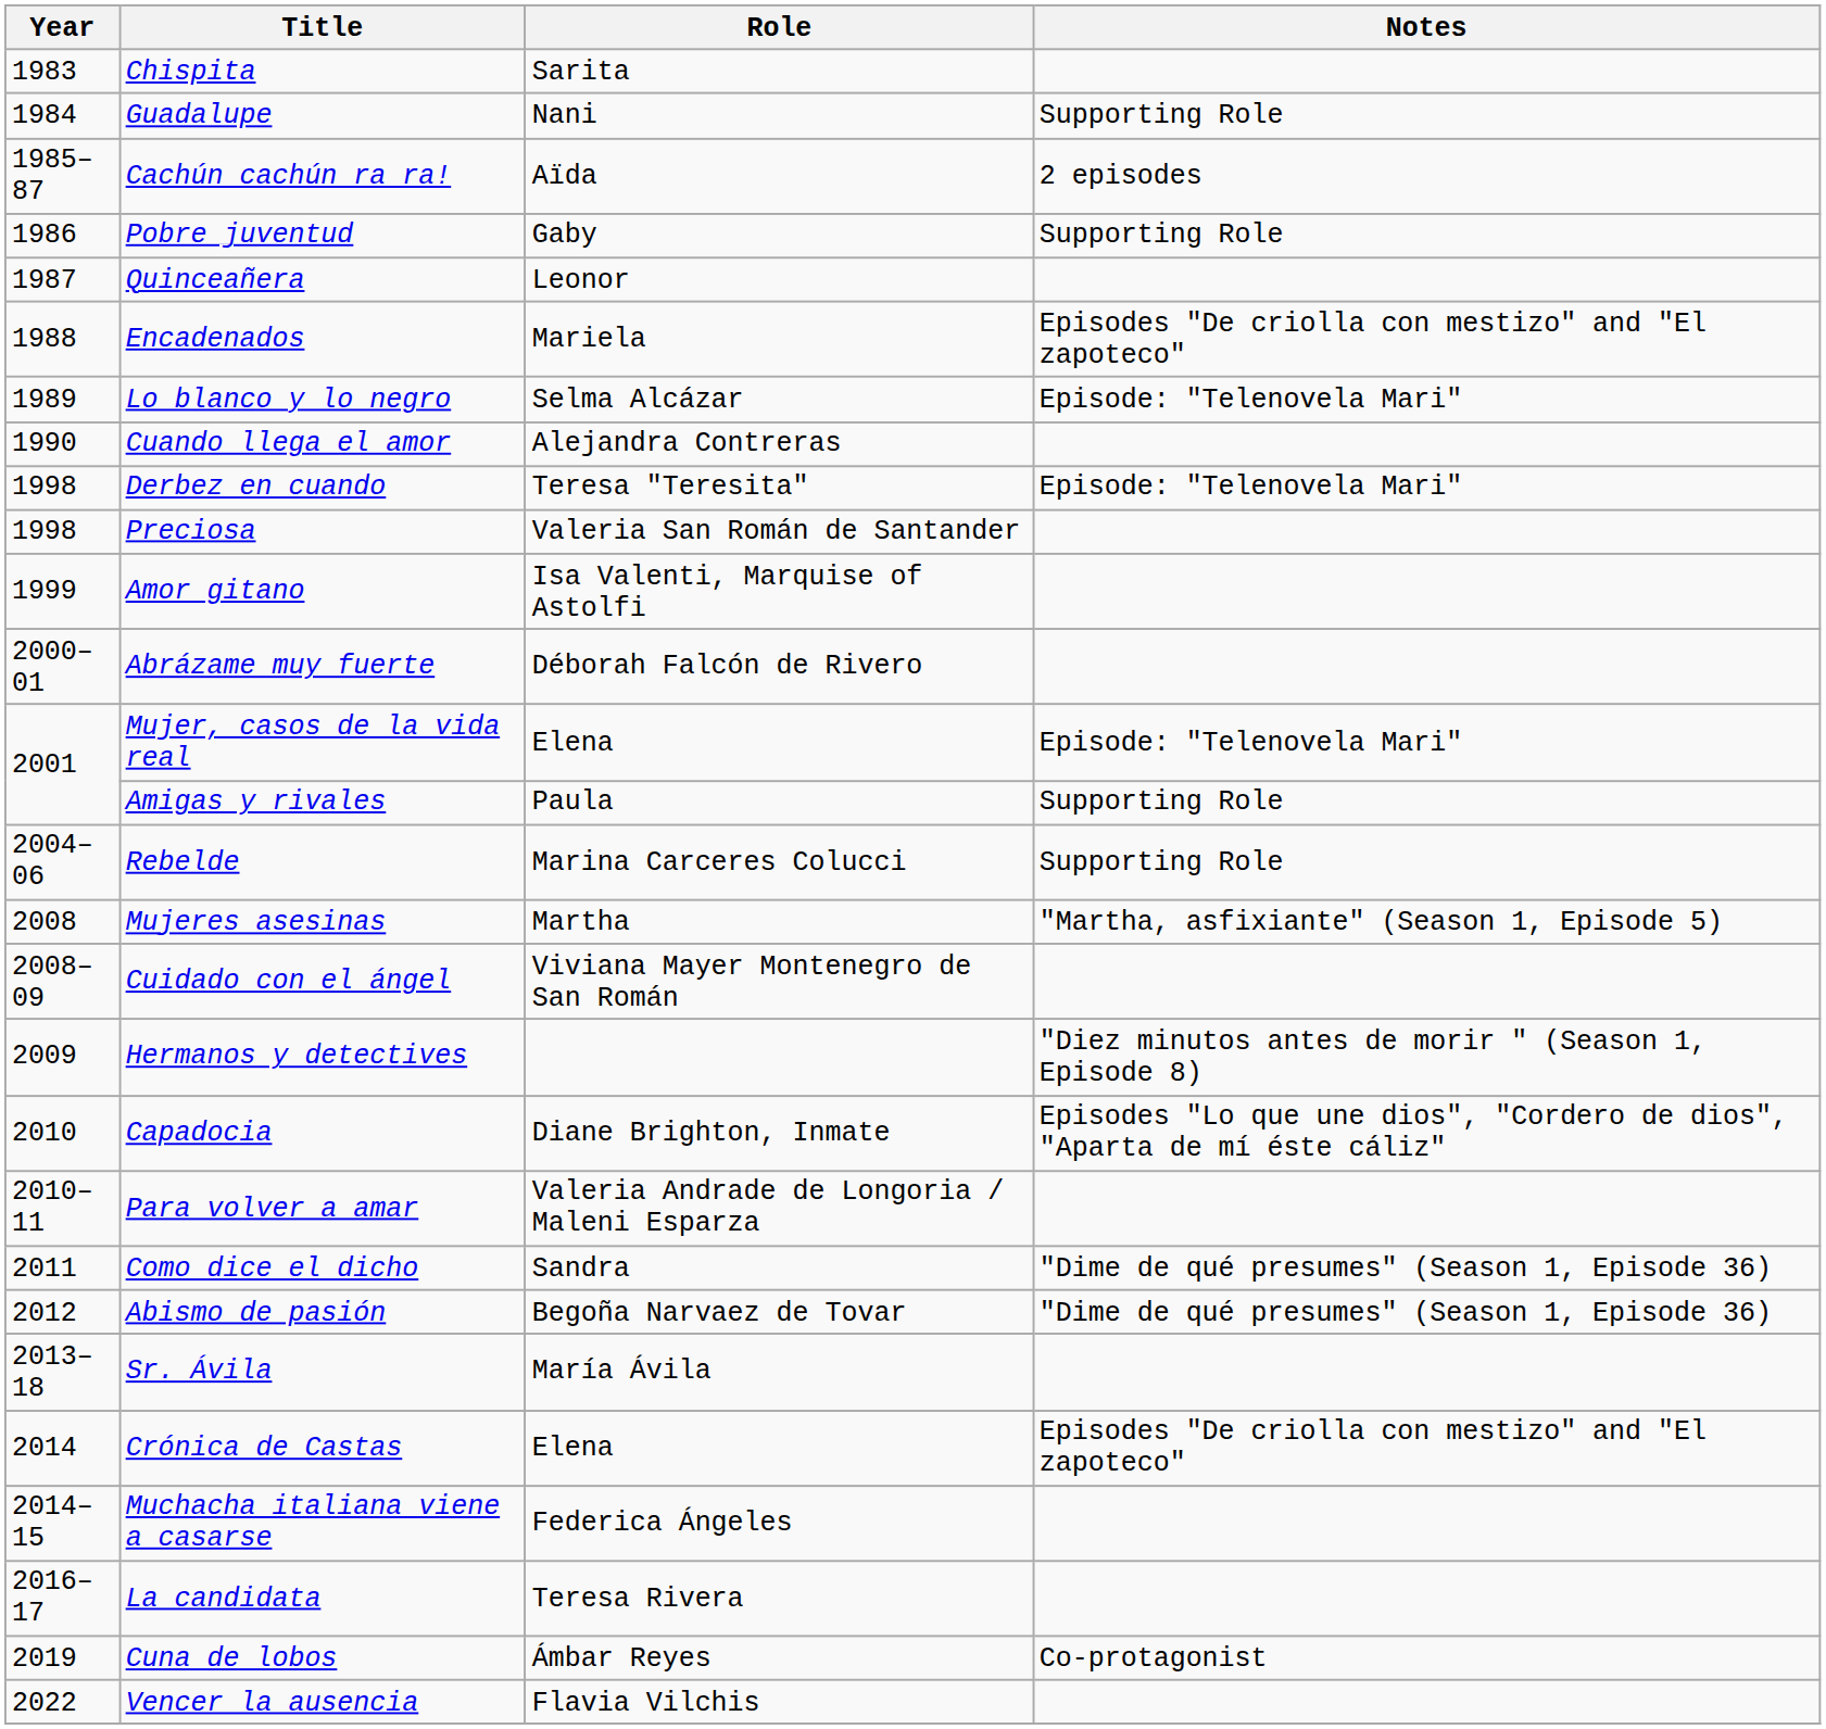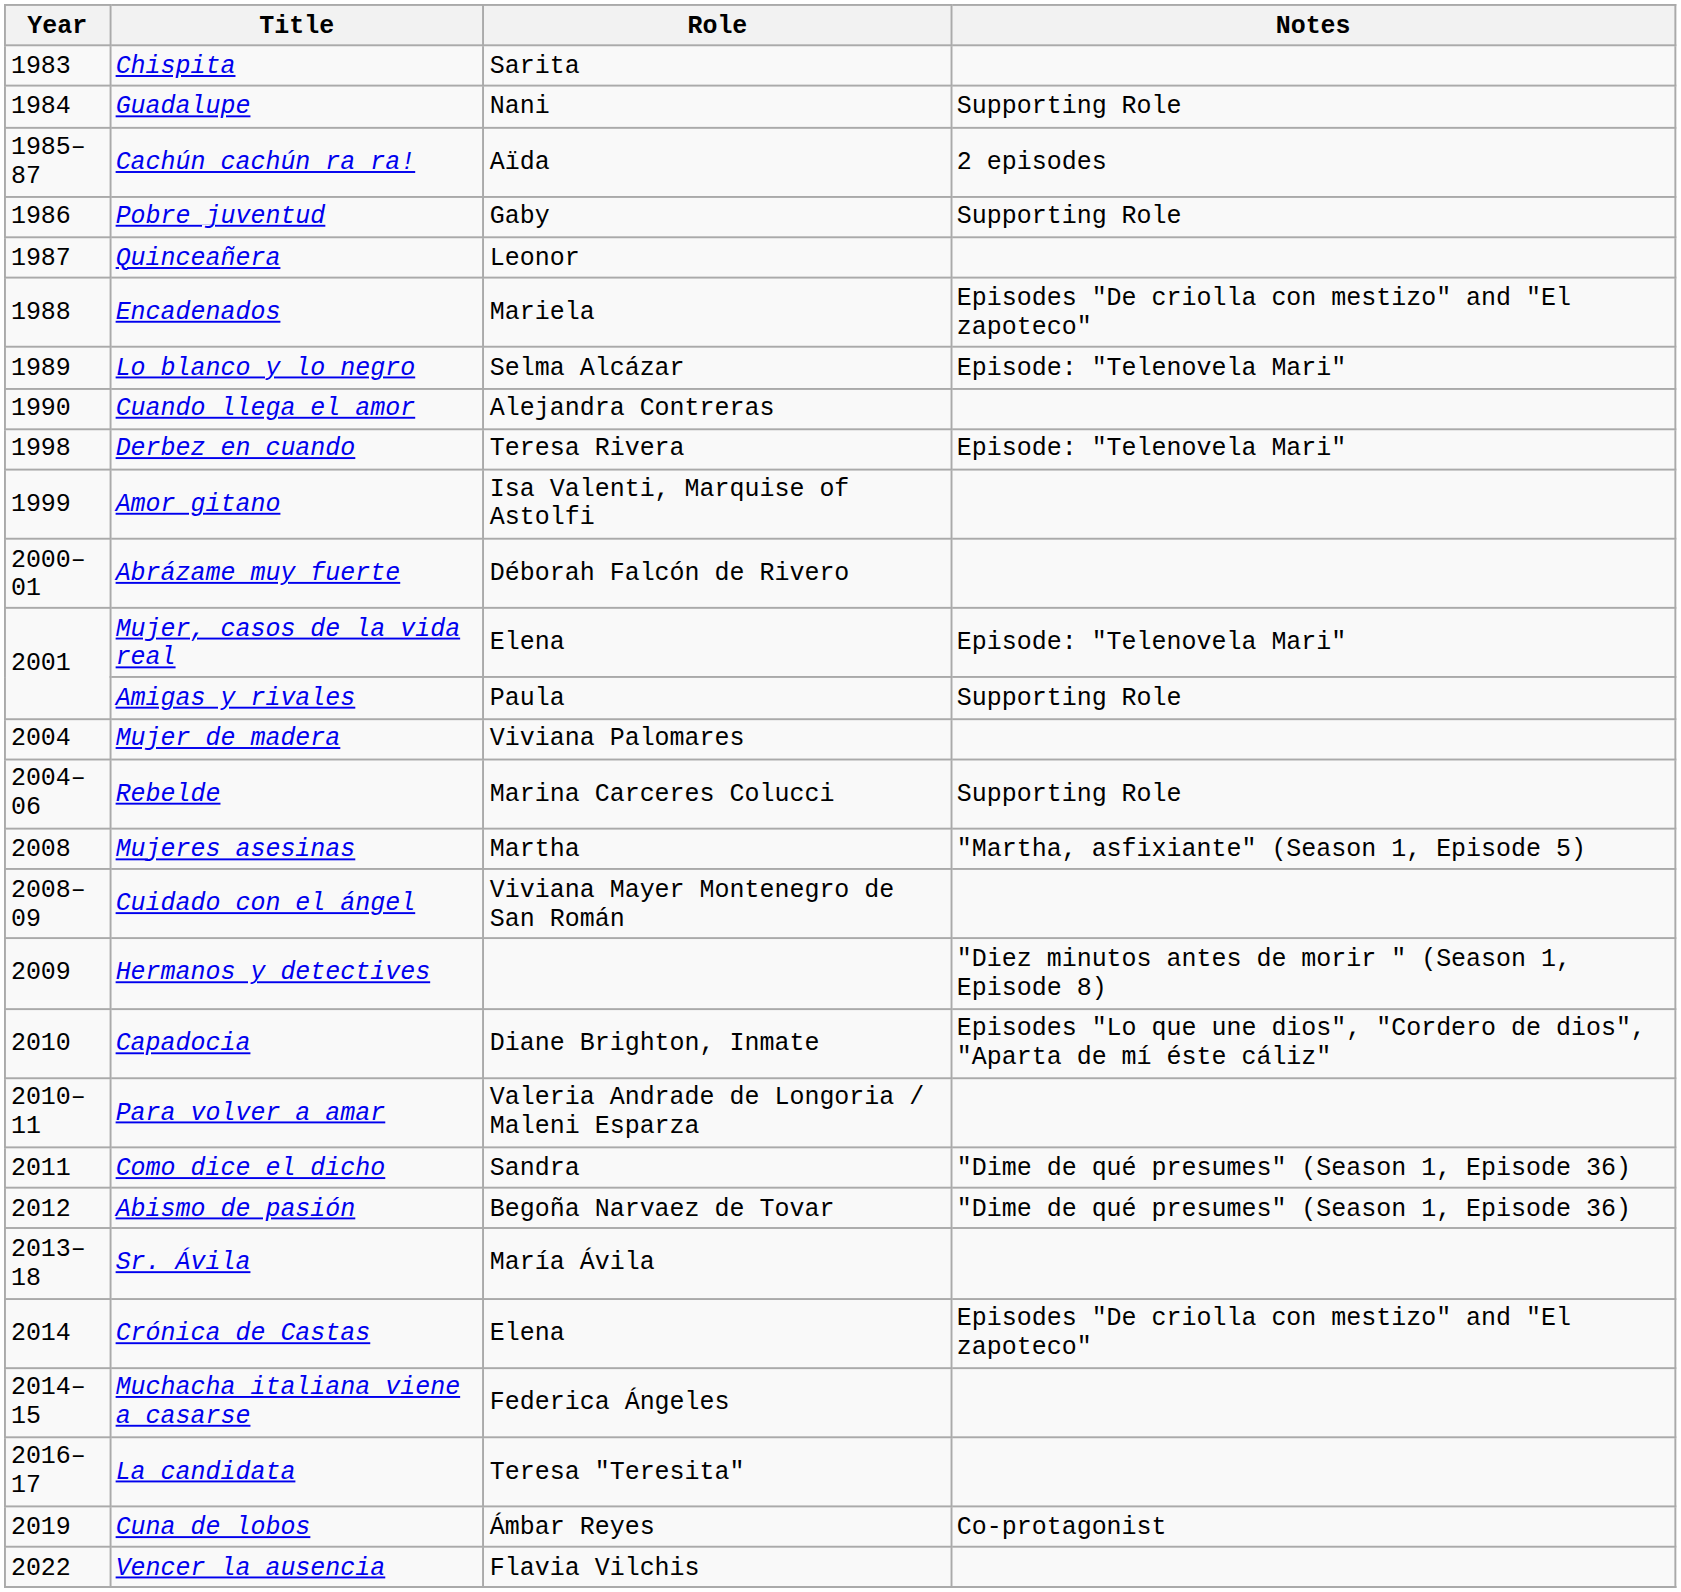 <table class="wikitable sortable">
 <tr>
 <th>Year</th>
 <th>Title</th>
 <th>Role</th>
 <th>Notes</th>
 </tr>
 <tr>
 <td>1983</td>
 <td><em><a href='#'>Chispita</a></em></td>
 <td>Sarita</td>
 <td></td>
 </tr>
 <tr>
 <td>1984</td>
 <td><em><a href='#'>Guadalupe</a></em></td>
 <td>Nani</td>
 <td>Supporting Role</td>
 </tr>
 <tr>
 <td>1985–87</td>
 <td><em><a href='#'>Cachún cachún ra ra!</a></em></td>
 <td>Aïda</td>
 <td>2 episodes</td>
 </tr>
 <tr>
 <td>1986</td>
 <td><em><a href='#'>Pobre juventud</a></em></td>
 <td>Gaby</td>
 <td>Supporting Role</td>
 </tr>
 <tr>
 <td>1987</td>
 <td><em><a href='#'>Quinceañera</a></em></td>
 <td>Leonor</td>
 <td></td>
 </tr>
 <tr>
 <td>1988</td>
 <td><em><a href='#'>Encadenados</a></em></td>
 <td>Mariela</td>
 <td>Episodes "De criolla con mestizo" and "El zapoteco"</td>
 </tr>
 <tr>
 <td>1989</td>
 <td><em><a href='#'>Lo blanco y lo negro</a></em></td>
 <td>Selma Alcázar</td>
 <td>Episode: "Telenovela Mari"</td>
 </tr>
 <tr>
 <td>1990</td>
 <td><em><a href='#'>Cuando llega el amor</a></em></td>
 <td>Alejandra Contreras</td>
 <td></td>
 </tr>
 <tr>
 <td>1998</td>
 <td><em><a href='#'>Derbez en cuando</a></em></td>
-<td>Teresa "Teresita"</td>
+<td>Teresa Rivera</td>
 <td>Episode: "Telenovela Mari"</td>
-</tr>
-<tr>
-<td>1998</td>
-<td><em><a href='#'>Preciosa</a></em></td>
-<td>Valeria San Román de Santander</td>
-<td></td>
 </tr>
 <tr>
 <td>1999</td>
 <td><em><a href='#'>Amor gitano</a></em></td>
 <td>Isa Valenti, Marquise of Astolfi</td>
 <td></td>
 </tr>
 <tr>
 <td>2000–01</td>
 <td><em><a href='#'>Abrázame muy fuerte</a></em></td>
 <td>Déborah Falcón de Rivero</td>
 <td></td>
 </tr>
 <tr>
 <td rowspan="2">2001</td>
 <td><em><a href='#'>Mujer, casos de la vida real</a></em></td>
 <td>Elena</td>
 <td>Episode: "Telenovela Mari"</td>
 </tr>
 <tr>
 <td><em><a href='#'>Amigas y rivales</a></em></td>
 <td>Paula</td>
 <td>Supporting Role</td>
+</tr>
+<tr>
+<td>2004</td>
+<td><em><a href='#'>Mujer de madera</a></em></td>
+<td>Viviana Palomares</td>
+<td></td>
 </tr>
 <tr>
 <td>2004–06</td>
 <td><em><a href='#'>Rebelde</a></em></td>
 <td>Marina Carceres Colucci</td>
 <td>Supporting Role</td>
 </tr>
 <tr>
 <td>2008</td>
 <td><em><a href='#'>Mujeres asesinas</a></em></td>
 <td>Martha</td>
 <td>"Martha, asfixiante" (Season 1, Episode 5)</td>
 </tr>
 <tr>
 <td>2008–09</td>
 <td><em><a href='#'>Cuidado con el ángel</a></em></td>
 <td>Viviana Mayer Montenegro de San Román</td>
 <td></td>
 </tr>
 <tr>
 <td>2009</td>
 <td><em><a href='#'>Hermanos y detectives</a></em></td>
 <td></td>
 <td>"Diez minutos antes de morir " (Season 1, Episode 8)</td>
 </tr>
 <tr>
 <td>2010</td>
 <td><em><a href='#'>Capadocia</a></em></td>
 <td>Diane Brighton, Inmate</td>
 <td>Episodes "Lo que une dios", "Cordero de dios", "Aparta de mí éste cáliz"</td>
 </tr>
 <tr>
 <td>2010–11</td>
 <td><em><a href='#'>Para volver a amar</a></em></td>
 <td>Valeria Andrade de Longoria / Maleni Esparza</td>
 <td></td>
 </tr>
 <tr>
 <td>2011</td>
 <td><em><a href='#'>Como dice el dicho</a></em></td>
 <td>Sandra</td>
 <td>"Dime de qué presumes" (Season 1, Episode 36)</td>
 </tr>
 <tr>
 <td>2012</td>
 <td><em><a href='#'>Abismo de pasión</a></em></td>
 <td>Begoña Narvaez de Tovar</td>
 <td>"Dime de qué presumes" (Season 1, Episode 36)</td>
 </tr>
 <tr>
 <td>2013–18</td>
 <td><em><a href='#'>Sr. Ávila</a></em></td>
 <td>María Ávila</td>
 <td></td>
 </tr>
 <tr>
 <td>2014</td>
 <td><em><a href='#'>Crónica de Castas</a></em></td>
 <td>Elena</td>
 <td>Episodes "De criolla con mestizo" and "El zapoteco"</td>
 </tr>
 <tr>
 <td>2014–15</td>
 <td><em><a href='#'>Muchacha italiana viene a casarse</a></em></td>
 <td>Federica Ángeles</td>
 <td></td>
 </tr>
 <tr>
 <td>2016–17</td>
 <td><em><a href='#'>La candidata</a></em></td>
-<td>Teresa Rivera</td>
+<td>Teresa "Teresita"</td>
 <td></td>
 </tr>
 <tr>
 <td>2019</td>
 <td><em><a href='#'>Cuna de lobos</a></em></td>
 <td>Ámbar Reyes</td>
 <td>Co-protagonist</td>
 </tr>
 <tr>
 <td>2022</td>
 <td><em><a href='#'>Vencer la ausencia</a></em></td>
 <td>Flavia Vilchis</td>
 <td></td>
 </tr>
 <tr>
 </tr>
 </table>
